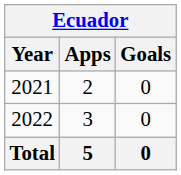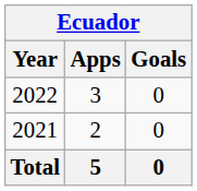 <table class="wikitable" style="text-align:center">
 <tr>
 <th colspan=3><a href='#'>Ecuador</a></th>
 </tr>
 <tr>
 <th>Year</th>
 <th>Apps</th>
 <th>Goals</th>
 </tr>
 <tr>
-<td>2021</td>
-<td>2</td>
+<td>2022</td>
+<td>3</td>
 <td>0</td>
 </tr>
 <tr>
-<td>2022</td>
-<td>3</td>
+<td>2021</td>
+<td>2</td>
 <td>0</td>
 </tr>
 <tr>
 <th>Total</th>
 <th>5</th>
 <th>0</th>
 </tr>
 </table>
